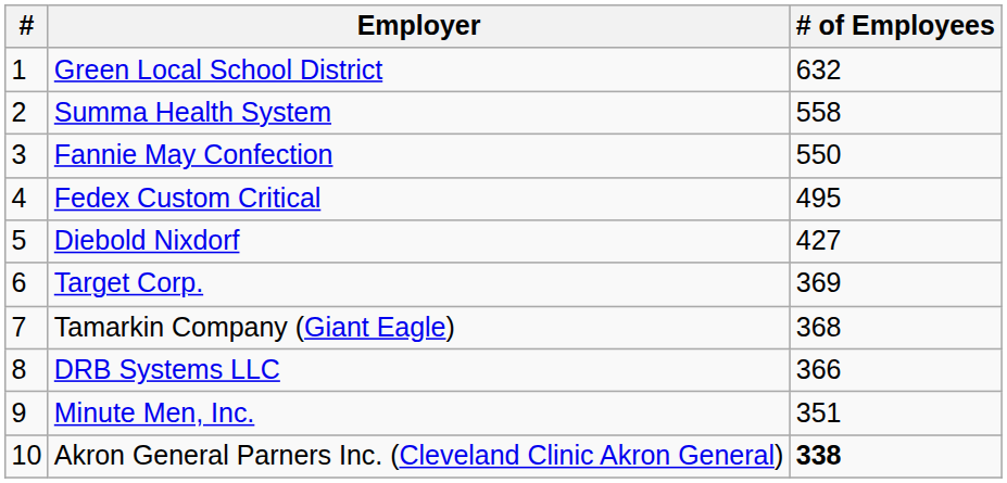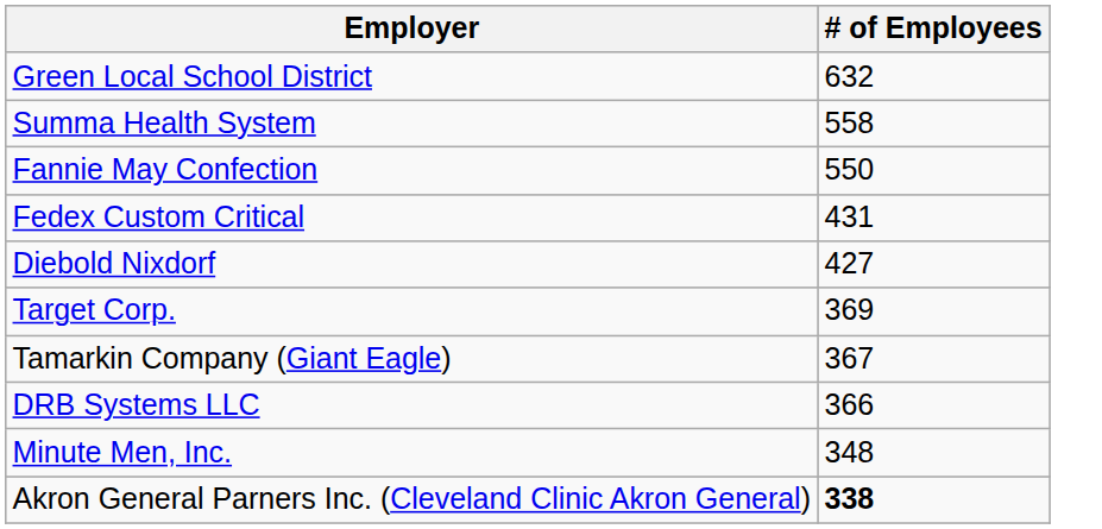 <table class="wikitable">
 <tr>
-<th>#</th>
 <th>Employer</th>
 <th># of Employees</th>
 </tr>
 <tr>
-<td>1</td>
 <td><a href='#'>Green Local School District</a></td>
 <td>632</td>
 </tr>
 <tr>
-<td>2</td>
 <td><a href='#'>Summa Health System</a></td>
 <td>558</td>
 </tr>
 <tr>
-<td>3</td>
 <td><a href='#'>Fannie May Confection</a></td>
 <td>550</td>
 </tr>
 <tr>
-<td>4</td>
 <td><a href='#'>Fedex Custom Critical</a></td>
-<td>495</td>
+<td>431</td>
 </tr>
 <tr>
-<td>5</td>
 <td><a href='#'>Diebold Nixdorf</a></td>
 <td>427</td>
 </tr>
 <tr>
-<td>6</td>
 <td><a href='#'>Target Corp.</a></td>
 <td>369</td>
 </tr>
 <tr>
-<td>7</td>
 <td>Tamarkin Company (<a href='#'>Giant Eagle</a>)</td>
-<td>368</td>
+<td>367</td>
 </tr>
 <tr>
-<td>8</td>
 <td><a href='#'>DRB Systems LLC</a></td>
 <td>366</td>
 </tr>
 <tr>
-<td>9</td>
 <td><a href='#'>Minute Men, Inc.</a></td>
-<td>351</td>
+<td>348</td>
 </tr>
 <tr>
-<td>10</td>
 <td>Akron General Parners Inc. (<a href='#'>Cleveland Clinic Akron General</a>)</td>
 <td><strong>338</strong></td>
 </tr>
 </table>
